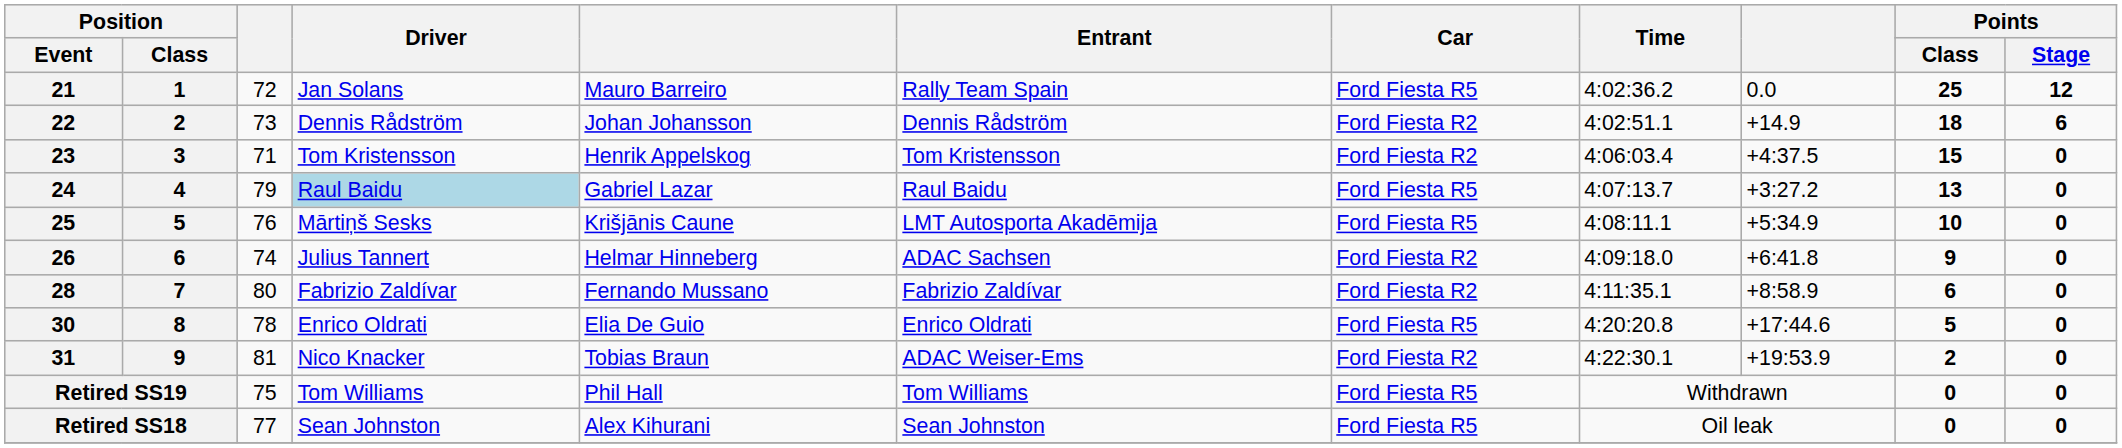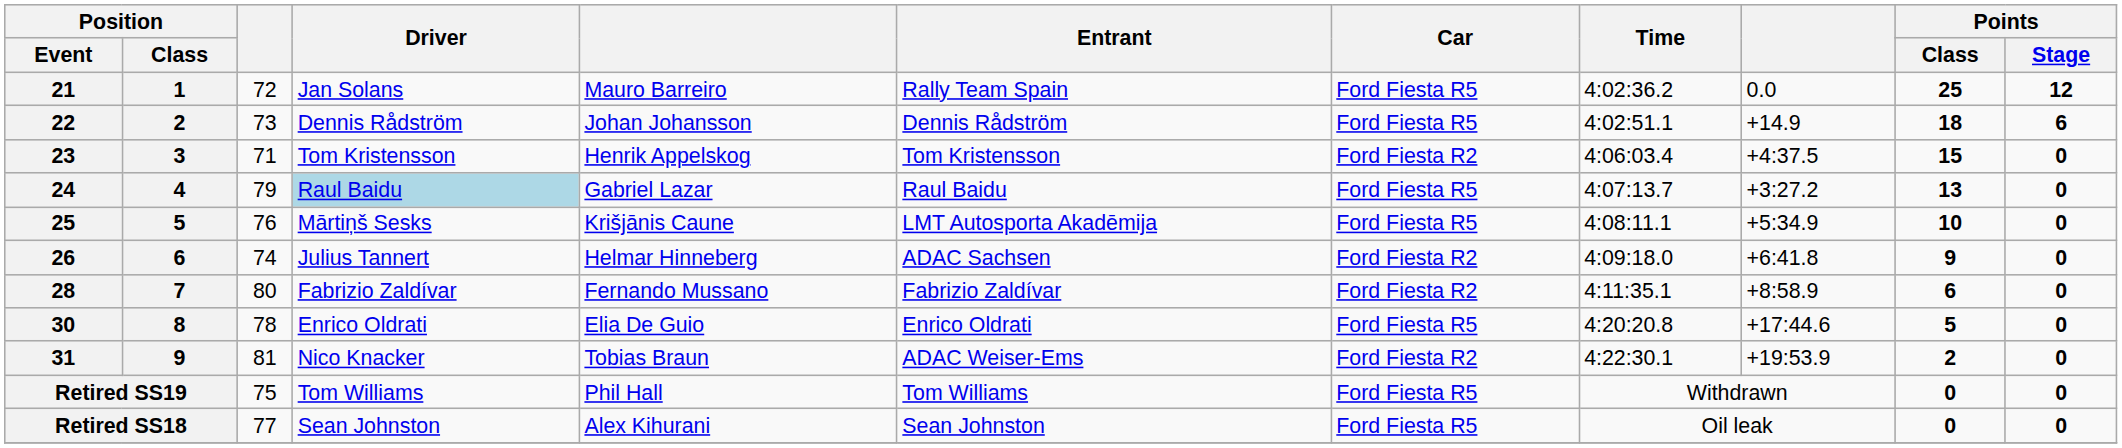 <table class="wikitable" width=85% style="font-size: 85%;">
 <tr>
 <th colspan="2">Position</th>
 <th rowspan="2"></th>
 <th rowspan="2">Driver</th>
 <th rowspan="2"></th>
 <th rowspan="2">Entrant</th>
 <th rowspan="2">Car</th>
 <th rowspan="2">Time</th>
 <th rowspan="2"></th>
 <th colspan="2">Points</th>
 </tr>
 <tr>
 <th>Event</th>
 <th>Class</th>
 <th>Class</th>
 <th><a href='#'>Stage</a></th>
 </tr>
 <tr>
 <th>21</th>
 <th>1</th>
 <td align="center">72</td>
 <td><a href='#'>Jan Solans</a></td>
 <td><a href='#'>Mauro Barreiro</a></td>
 <td><a href='#'>Rally Team Spain</a></td>
 <td><a href='#'>Ford Fiesta R5</a></td>
 <td>4:02:36.2</td>
 <td>0.0</td>
 <td align="center"><strong>25</strong></td>
 <td align="center"><strong>12</strong></td>
 </tr>
 <tr>
 <th>22</th>
 <th>2</th>
 <td align="center">73</td>
 <td nowrap><a href='#'>Dennis Rådström</a></td>
 <td><a href='#'>Johan Johansson</a></td>
 <td><a href='#'>Dennis Rådström</a></td>
-<td><a href='#'>Ford Fiesta R2</a></td>
+<td><a href='#'>Ford Fiesta R5</a></td>
 <td>4:02:51.1</td>
 <td>+14.9</td>
 <td align="center"><strong>18</strong></td>
 <td align="center"><strong>6</strong></td>
 </tr>
 <tr>
 <th>23</th>
 <th>3</th>
 <td align="center">71</td>
 <td><a href='#'>Tom Kristensson</a></td>
 <td><a href='#'>Henrik Appelskog</a></td>
 <td><a href='#'>Tom Kristensson</a></td>
 <td><a href='#'>Ford Fiesta R2</a></td>
 <td>4:06:03.4</td>
 <td>+4:37.5</td>
 <td align="center"><strong>15</strong></td>
 <td align="center"><strong>0</strong></td>
 </tr>
 <tr>
 <th>24</th>
 <th>4</th>
 <td align="center">79</td>
 <td style="background: lightblue;"><a href='#'>Raul Baidu</a></td>
 <td><a href='#'>Gabriel Lazar</a></td>
 <td><a href='#'>Raul Baidu</a></td>
 <td><a href='#'>Ford Fiesta R5</a></td>
 <td>4:07:13.7</td>
 <td>+3:27.2</td>
 <td align="center"><strong>13</strong></td>
 <td align="center"><strong>0</strong></td>
 </tr>
 <tr>
 <th>25</th>
 <th>5</th>
 <td align="center">76</td>
 <td><a href='#'>Mārtiņš Sesks</a></td>
 <td nowrap><a href='#'>Krišjānis Caune</a></td>
 <td nowrap><a href='#'>LMT Autosporta Akadēmija</a></td>
 <td><a href='#'>Ford Fiesta R5</a></td>
 <td>4:08:11.1</td>
 <td>+5:34.9</td>
 <td align="center"><strong>10</strong></td>
 <td align="center"><strong>0</strong></td>
 </tr>
 <tr>
 <th>26</th>
 <th>6</th>
 <td align="center">74</td>
 <td><a href='#'>Julius Tannert</a></td>
 <td><a href='#'>Helmar Hinneberg</a></td>
 <td><a href='#'>ADAC Sachsen</a></td>
 <td><a href='#'>Ford Fiesta R2</a></td>
 <td>4:09:18.0</td>
 <td>+6:41.8</td>
 <td align="center"><strong>9</strong></td>
 <td align="center"><strong>0</strong></td>
 </tr>
 <tr>
 <th>28</th>
 <th>7</th>
 <td align="center">80</td>
 <td nowrap><a href='#'>Fabrizio Zaldívar</a></td>
 <td nowrap><a href='#'>Fernando Mussano</a></td>
 <td><a href='#'>Fabrizio Zaldívar</a></td>
 <td><a href='#'>Ford Fiesta R2</a></td>
 <td>4:11:35.1</td>
 <td>+8:58.9</td>
 <td align="center"><strong>6</strong></td>
 <td align="center"><strong>0</strong></td>
 </tr>
 <tr>
 <th>30</th>
 <th>8</th>
 <td align="center">78</td>
 <td><a href='#'>Enrico Oldrati</a></td>
 <td><a href='#'>Elia De Guio</a></td>
 <td><a href='#'>Enrico Oldrati</a></td>
 <td><a href='#'>Ford Fiesta R5</a></td>
 <td>4:20:20.8</td>
 <td>+17:44.6</td>
 <td align="center"><strong>5</strong></td>
 <td align="center"><strong>0</strong></td>
 </tr>
 <tr>
 <th>31</th>
 <th>9</th>
 <td align="center">81</td>
 <td><a href='#'>Nico Knacker</a></td>
 <td><a href='#'>Tobias Braun</a></td>
 <td><a href='#'>ADAC Weiser-Ems</a></td>
 <td><a href='#'>Ford Fiesta R2</a></td>
 <td>4:22:30.1</td>
 <td>+19:53.9</td>
 <td align="center"><strong>2</strong></td>
 <td align="center"><strong>0</strong></td>
 </tr>
 <tr>
 <th colspan="2">Retired SS19</th>
 <td align="center">75</td>
 <td><a href='#'>Tom Williams</a></td>
 <td><a href='#'>Phil Hall</a></td>
 <td><a href='#'>Tom Williams</a></td>
 <td><a href='#'>Ford Fiesta R5</a></td>
 <td align="center" colspan="2">Withdrawn</td>
 <td align="center"><strong>0</strong></td>
 <td align="center"><strong>0</strong></td>
 </tr>
 <tr>
 <th colspan="2" nowrap>Retired SS18</th>
 <td align="center">77</td>
 <td nowrap><a href='#'>Sean Johnston</a></td>
 <td><a href='#'>Alex Kihurani</a></td>
 <td><a href='#'>Sean Johnston</a></td>
 <td><a href='#'>Ford Fiesta R5</a></td>
 <td align="center" colspan="2">Oil leak</td>
 <td align="center"><strong>0</strong></td>
 <td align="center"><strong>0</strong></td>
 </tr>
 <tr>
 </tr>
 </table>
